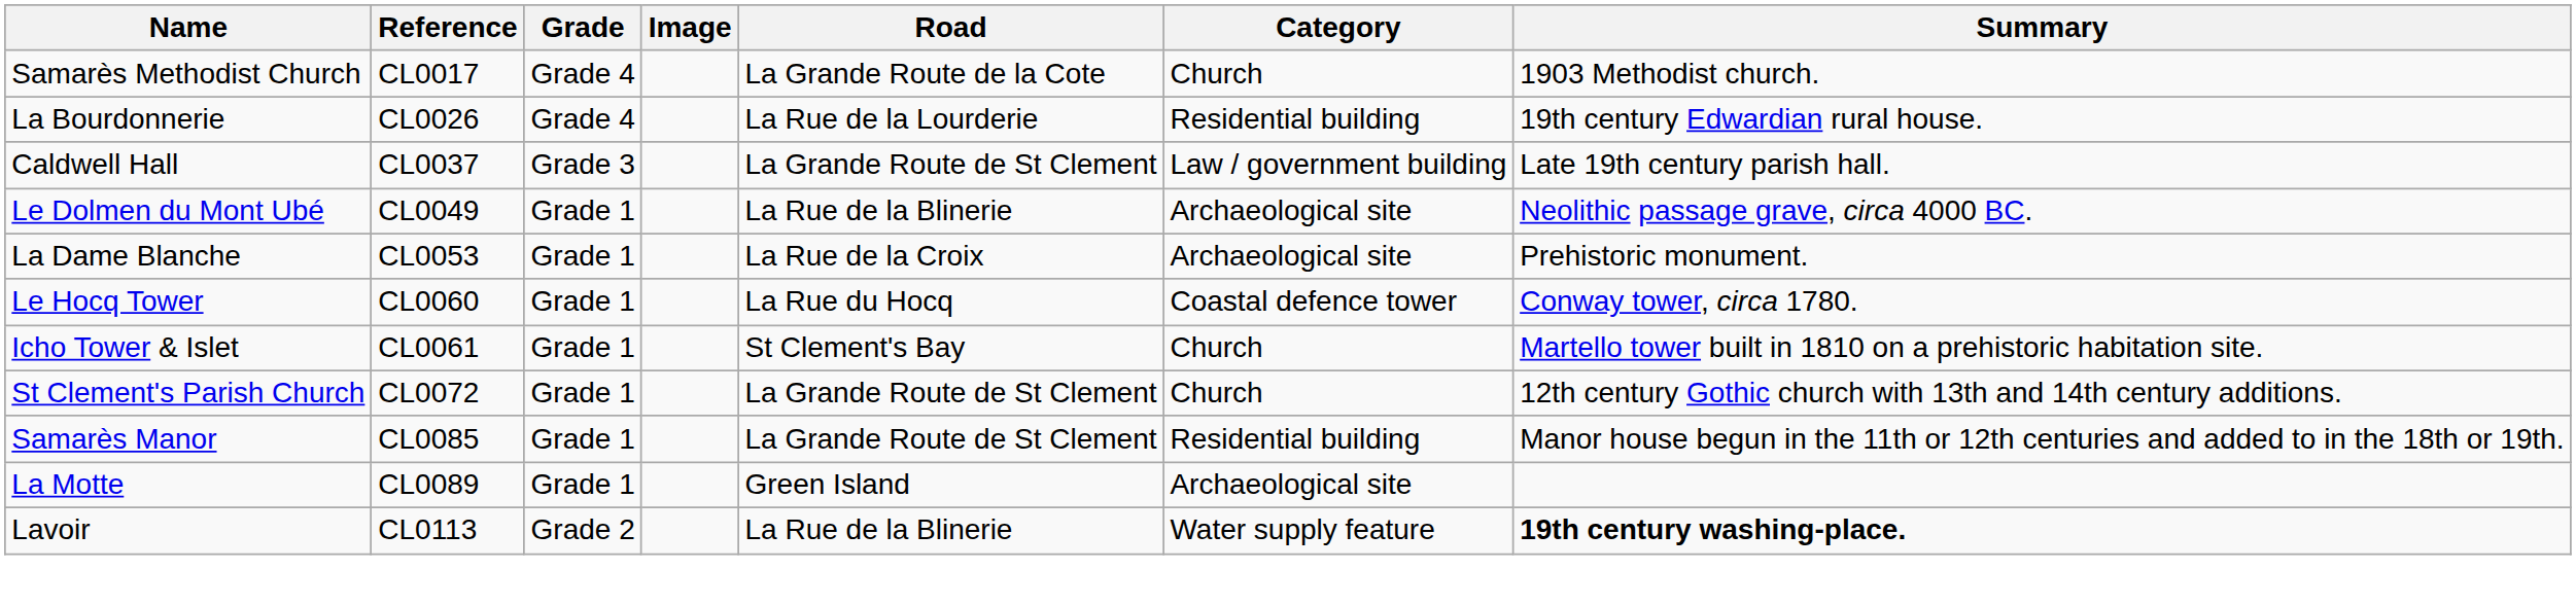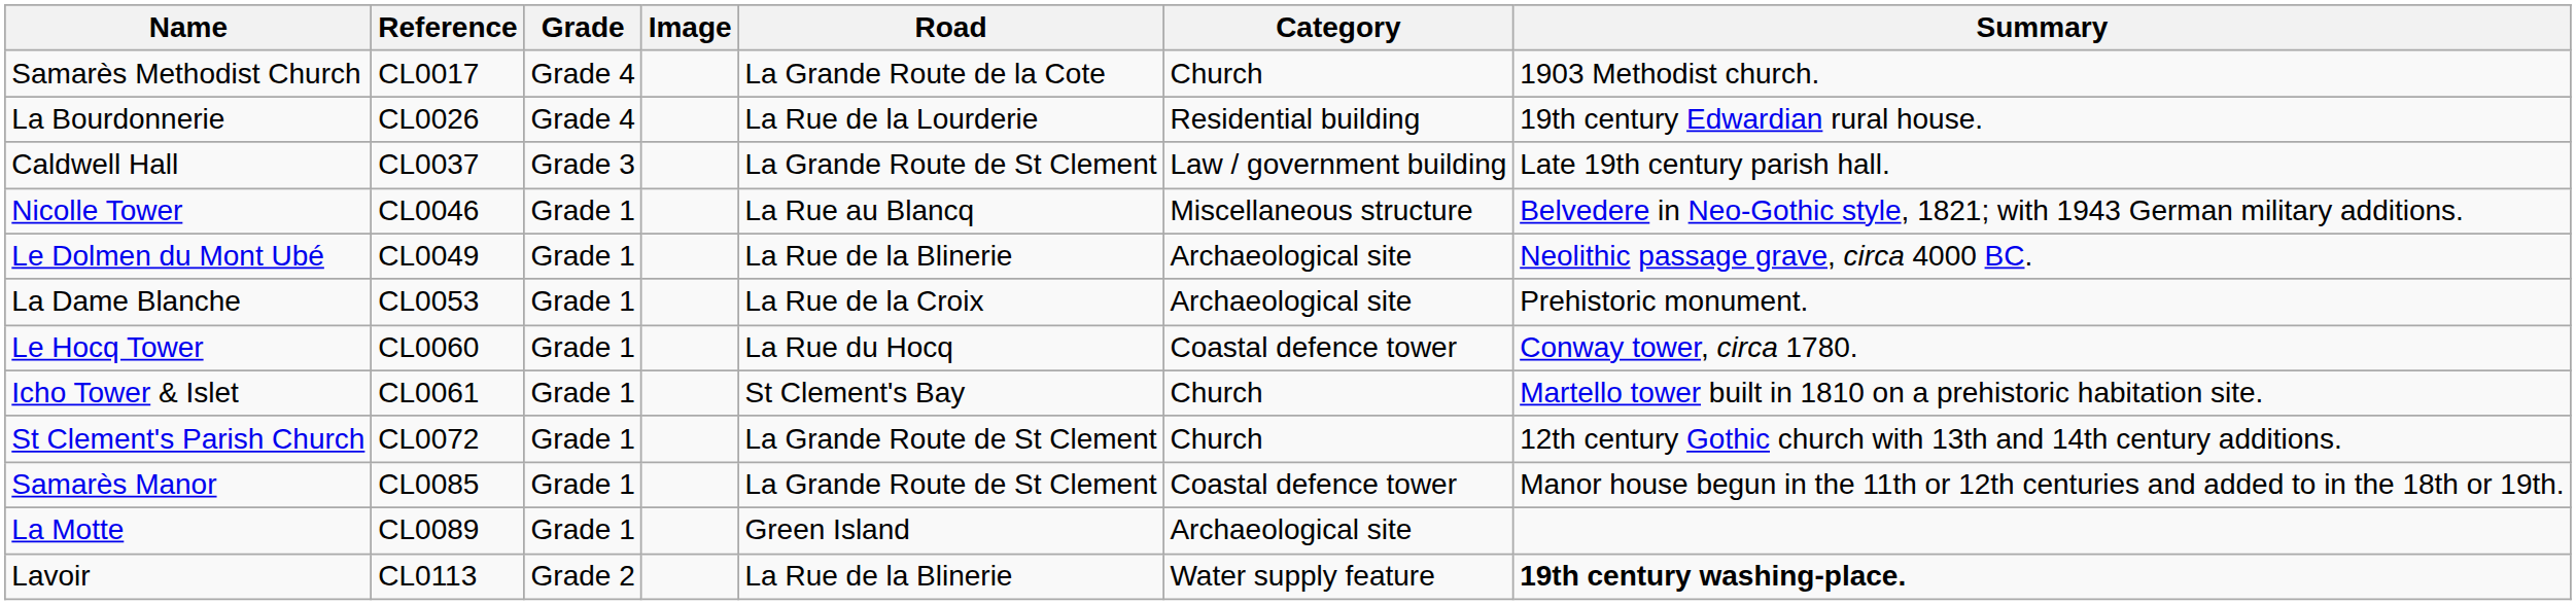 <table class="wikitable sortable">
 <tr>
 <th>Name</th>
 <th>Reference</th>
 <th>Grade</th>
 <th>Image</th>
 <th>Road</th>
 <th>Category</th>
 <th>Summary</th>
 </tr>
 <tr>
 <td>Samarès Methodist Church</td>
 <td>CL0017</td>
 <td>Grade 4</td>
 <td></td>
 <td>La Grande Route de la Cote</td>
 <td>Church</td>
 <td>1903 Methodist church.</td>
 </tr>
 <tr>
 <td>La Bourdonnerie</td>
 <td>CL0026</td>
 <td>Grade 4</td>
 <td></td>
 <td>La Rue de la Lourderie</td>
 <td>Residential building</td>
 <td>19th century <a href='#'>Edwardian</a> rural house.</td>
 </tr>
 <tr>
 <td>Caldwell Hall</td>
 <td>CL0037</td>
 <td>Grade 3</td>
 <td></td>
 <td>La Grande Route de St Clement</td>
 <td>Law / government building</td>
 <td>Late 19th century parish hall.</td>
+</tr>
+<tr>
+<td><a href='#'>Nicolle Tower</a></td>
+<td>CL0046</td>
+<td>Grade 1</td>
+<td></td>
+<td>La Rue au Blancq</td>
+<td>Miscellaneous structure</td>
+<td><a href='#'>Belvedere</a> in <a href='#'>Neo-Gothic style</a>, 1821; with 1943 German military additions.</td>
 </tr>
 <tr>
 <td><a href='#'>Le Dolmen du Mont Ubé</a></td>
 <td>CL0049</td>
 <td>Grade 1</td>
 <td></td>
 <td>La Rue de la Blinerie</td>
 <td>Archaeological site</td>
 <td><a href='#'>Neolithic</a> <a href='#'>passage grave</a>, <em>circa</em> 4000 <a href='#'>BC</a>.</td>
 </tr>
 <tr>
 <td>La Dame Blanche</td>
 <td>CL0053</td>
 <td>Grade 1</td>
 <td></td>
 <td>La Rue de la Croix</td>
 <td>Archaeological site</td>
 <td>Prehistoric monument.</td>
 </tr>
 <tr>
 <td><a href='#'>Le Hocq Tower</a></td>
 <td>CL0060</td>
 <td>Grade 1</td>
 <td></td>
 <td>La Rue du Hocq</td>
 <td>Coastal defence tower</td>
 <td><a href='#'>Conway tower</a>, <em>circa</em> 1780.</td>
 </tr>
 <tr>
 <td><a href='#'>Icho Tower</a> & Islet</td>
 <td>CL0061</td>
 <td>Grade 1</td>
 <td></td>
 <td>St Clement's Bay</td>
 <td>Church</td>
 <td><a href='#'>Martello tower</a> built in 1810 on a prehistoric habitation site.</td>
 </tr>
 <tr>
 <td><a href='#'>St Clement's Parish Church</a></td>
 <td>CL0072</td>
 <td>Grade 1</td>
 <td></td>
 <td>La Grande Route de St Clement</td>
 <td>Church</td>
 <td>12th century <a href='#'>Gothic</a> church with 13th and 14th century additions.</td>
 </tr>
 <tr>
 <td><a href='#'>Samarès Manor</a></td>
 <td>CL0085</td>
 <td>Grade 1</td>
 <td></td>
 <td>La Grande Route de St Clement</td>
-<td>Residential building</td>
+<td>Coastal defence tower</td>
 <td>Manor house begun in the 11th or 12th centuries and added to in the 18th or 19th.</td>
 </tr>
 <tr>
 <td><a href='#'>La Motte</a></td>
 <td>CL0089</td>
 <td>Grade 1</td>
 <td></td>
 <td>Green Island</td>
 <td>Archaeological site</td>
 <td></td>
 </tr>
 <tr>
 <td>Lavoir</td>
 <td>CL0113</td>
 <td>Grade 2</td>
 <td></td>
 <td>La Rue de la Blinerie</td>
 <td>Water supply feature</td>
 <td><strong>19th century washing-place.</strong></td>
 </tr>
 </table>
